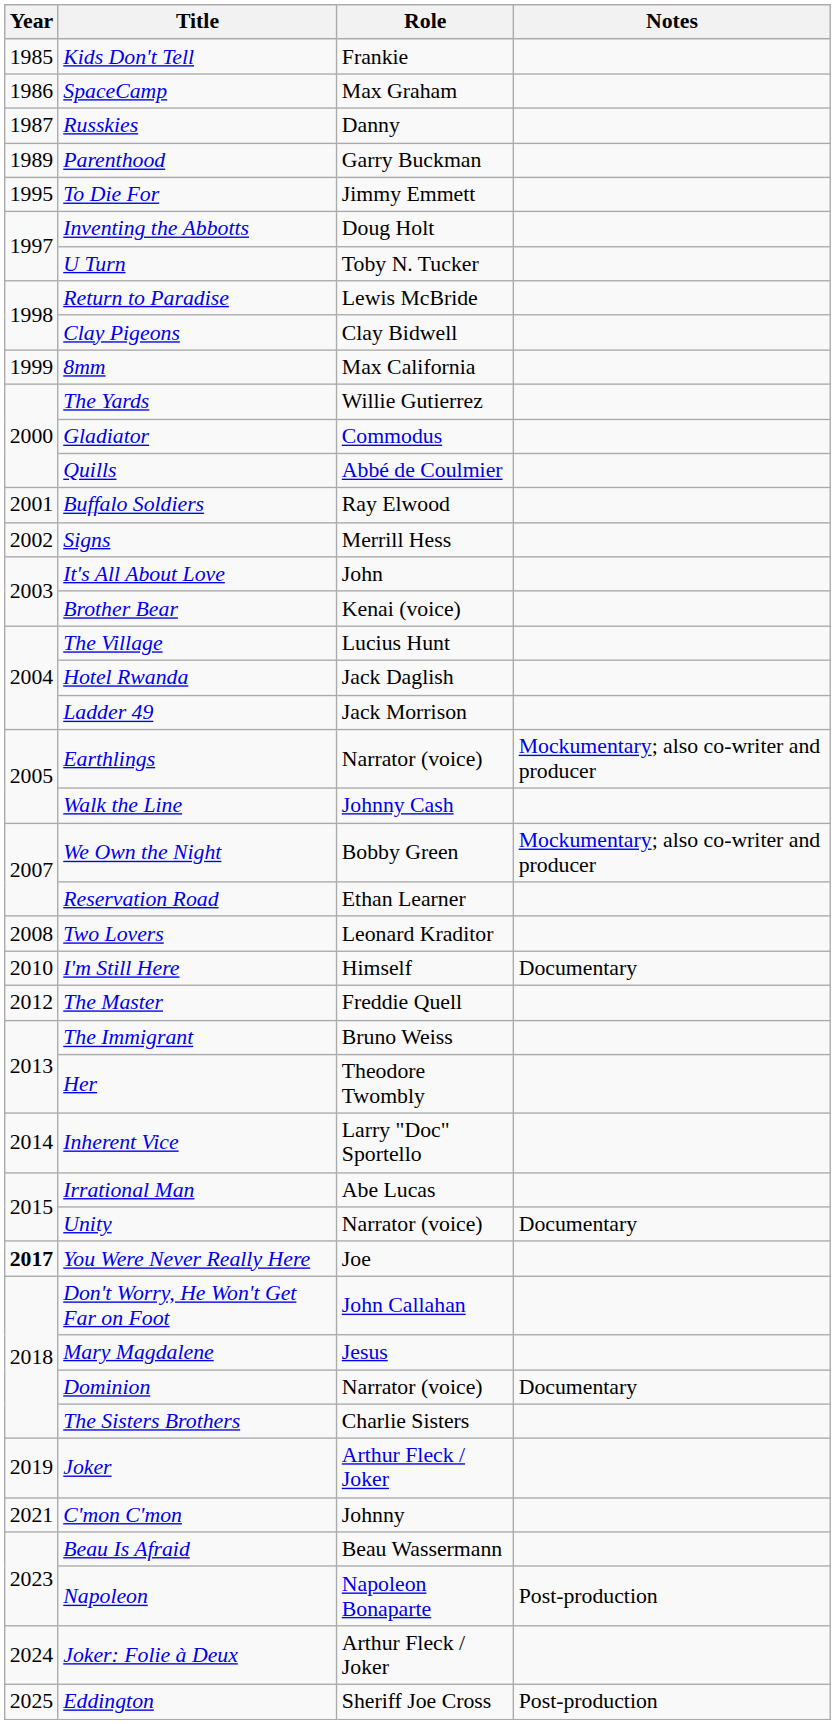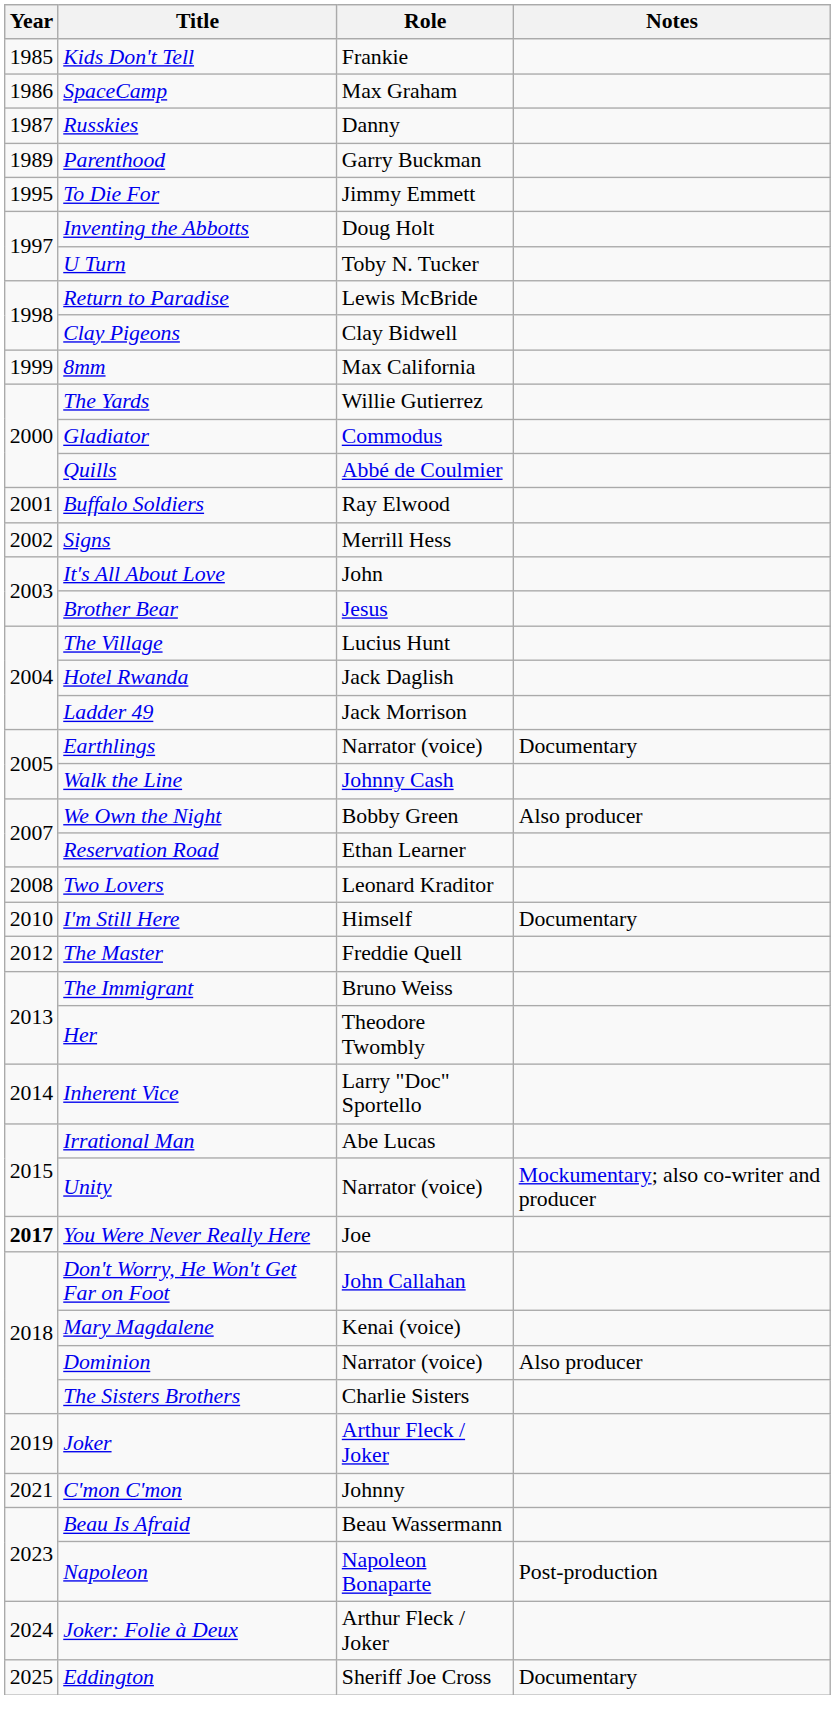 <table class="wikitable sortable">
 <tr style="background:#ccc; text-align:center;">
 <th>Year</th>
 <th>Title</th>
 <th>Role</th>
 <th>Notes</th>
 </tr>
 <tr>
 <td>1985</td>
 <td><em><a href='#'>Kids Don't Tell</a></em></td>
 <td>Frankie</td>
 <td></td>
 </tr>
 <tr>
 <td>1986</td>
 <td><em><a href='#'>SpaceCamp</a></em></td>
 <td>Max Graham</td>
 <td></td>
 </tr>
 <tr>
 <td>1987</td>
 <td><em><a href='#'>Russkies</a></em></td>
 <td>Danny</td>
 <td></td>
 </tr>
 <tr>
 <td>1989</td>
 <td><em><a href='#'>Parenthood</a></em></td>
 <td>Garry Buckman</td>
 <td></td>
 </tr>
 <tr>
 <td>1995</td>
 <td><em><a href='#'>To Die For</a></em></td>
 <td>Jimmy Emmett</td>
 <td></td>
 </tr>
 <tr>
 <td rowspan="2">1997</td>
 <td><em><a href='#'>Inventing the Abbotts</a></em></td>
 <td>Doug Holt</td>
 <td></td>
 </tr>
 <tr>
 <td><em><a href='#'>U Turn</a></em></td>
 <td>Toby N. Tucker</td>
 <td></td>
 </tr>
 <tr>
 <td rowspan="2">1998</td>
 <td><em><a href='#'>Return to Paradise</a></em></td>
 <td>Lewis McBride</td>
 <td></td>
 </tr>
 <tr>
 <td><em><a href='#'>Clay Pigeons</a></em></td>
 <td>Clay Bidwell</td>
 <td></td>
 </tr>
 <tr>
 <td>1999</td>
 <td><em><a href='#'>8mm</a></em></td>
 <td>Max California</td>
 <td></td>
 </tr>
 <tr>
 <td rowspan="3">2000</td>
 <td><em><a href='#'>The Yards</a></em></td>
 <td>Willie Gutierrez</td>
 <td></td>
 </tr>
 <tr>
 <td><em><a href='#'>Gladiator</a></em></td>
 <td><a href='#'>Commodus</a></td>
 <td></td>
 </tr>
 <tr>
 <td><em><a href='#'>Quills</a></em></td>
 <td><a href='#'>Abbé de Coulmier</a></td>
 <td></td>
 </tr>
 <tr>
 <td>2001</td>
 <td><em><a href='#'>Buffalo Soldiers</a></em></td>
 <td>Ray Elwood</td>
 <td></td>
 </tr>
 <tr>
 <td>2002</td>
 <td><em><a href='#'>Signs</a></em></td>
 <td>Merrill Hess</td>
 <td></td>
 </tr>
 <tr>
 <td rowspan="2">2003</td>
 <td><em><a href='#'>It's All About Love</a></em></td>
 <td>John</td>
 <td></td>
 </tr>
 <tr>
 <td><em><a href='#'>Brother Bear</a></em></td>
-<td>Kenai (voice)</td>
+<td><a href='#'>Jesus</a></td>
 <td></td>
 </tr>
 <tr>
 <td rowspan="3">2004</td>
 <td><em><a href='#'>The Village</a></em></td>
 <td>Lucius Hunt</td>
 <td></td>
 </tr>
 <tr>
 <td><em><a href='#'>Hotel Rwanda</a></em></td>
 <td>Jack Daglish</td>
 <td></td>
 </tr>
 <tr>
 <td><em><a href='#'>Ladder 49</a></em></td>
 <td>Jack Morrison</td>
 <td></td>
 </tr>
 <tr>
 <td rowspan="2">2005</td>
 <td><em><a href='#'>Earthlings</a></em></td>
 <td>Narrator (voice)</td>
-<td><a href='#'>Mockumentary</a>; also co-writer and producer</td>
+<td>Documentary</td>
 </tr>
 <tr>
 <td><em><a href='#'>Walk the Line</a></em></td>
 <td><a href='#'>Johnny Cash</a></td>
 <td></td>
 </tr>
 <tr>
 <td rowspan="2">2007</td>
 <td><em><a href='#'>We Own the Night</a></em></td>
 <td>Bobby Green</td>
-<td><a href='#'>Mockumentary</a>; also co-writer and producer</td>
+<td>Also producer</td>
 </tr>
 <tr>
 <td><em><a href='#'>Reservation Road</a></em></td>
 <td>Ethan Learner</td>
 <td></td>
 </tr>
 <tr>
 <td>2008</td>
 <td><em><a href='#'>Two Lovers</a></em></td>
 <td>Leonard Kraditor</td>
 <td></td>
 </tr>
 <tr>
 <td>2010</td>
 <td><em><a href='#'>I'm Still Here</a></em></td>
 <td>Himself</td>
 <td>Documentary</td>
 </tr>
 <tr>
 <td>2012</td>
 <td><em><a href='#'>The Master</a></em></td>
 <td>Freddie Quell</td>
 <td></td>
 </tr>
 <tr>
 <td rowspan="2">2013</td>
 <td><em><a href='#'>The Immigrant</a></em></td>
 <td>Bruno Weiss</td>
 <td></td>
 </tr>
 <tr>
 <td><em><a href='#'>Her</a></em></td>
 <td>Theodore Twombly</td>
 <td></td>
 </tr>
 <tr>
 <td>2014</td>
 <td><em><a href='#'>Inherent Vice</a></em></td>
 <td>Larry "Doc" Sportello</td>
 <td></td>
 </tr>
 <tr>
 <td rowspan="2">2015</td>
 <td><em><a href='#'>Irrational Man</a></em></td>
 <td>Abe Lucas</td>
 <td></td>
 </tr>
 <tr>
 <td><em><a href='#'>Unity</a></em></td>
 <td>Narrator (voice)</td>
-<td>Documentary</td>
+<td><a href='#'>Mockumentary</a>; also co-writer and producer</td>
 </tr>
 <tr>
 <td><strong>2017</strong></td>
 <td><em><a href='#'>You Were Never Really Here</a></em></td>
 <td>Joe</td>
 <td></td>
 </tr>
 <tr>
 <td rowspan="4">2018</td>
 <td><em><a href='#'>Don't Worry, He Won't Get Far on Foot</a></em></td>
 <td><a href='#'>John Callahan</a></td>
 <td></td>
 </tr>
 <tr>
 <td><em><a href='#'>Mary Magdalene</a></em></td>
-<td><a href='#'>Jesus</a></td>
+<td>Kenai (voice)</td>
 <td></td>
 </tr>
 <tr>
 <td><em><a href='#'>Dominion</a></em></td>
 <td>Narrator (voice)</td>
-<td>Documentary</td>
+<td>Also producer</td>
 </tr>
 <tr>
 <td><em><a href='#'>The Sisters Brothers</a></em></td>
 <td>Charlie Sisters</td>
 <td></td>
 </tr>
 <tr>
 <td>2019</td>
 <td><em><a href='#'>Joker</a></em></td>
 <td><a href='#'>Arthur Fleck / Joker</a></td>
 <td></td>
 </tr>
 <tr>
 <td>2021</td>
 <td><em><a href='#'>C'mon C'mon</a></em></td>
 <td>Johnny</td>
 <td></td>
 </tr>
 <tr>
 <td rowspan="2">2023</td>
 <td><em><a href='#'>Beau Is Afraid</a></em></td>
 <td>Beau Wassermann</td>
 <td></td>
 </tr>
 <tr>
 <td><em><a href='#'>Napoleon</a></em></td>
 <td><a href='#'>Napoleon Bonaparte</a></td>
 <td>Post-production</td>
 </tr>
 <tr>
 <td>2024</td>
 <td><em><a href='#'>Joker: Folie à Deux</a></em></td>
 <td>Arthur Fleck / Joker</td>
 <td></td>
 </tr>
 <tr>
 <td>2025</td>
 <td><em><a href='#'>Eddington</a></em></td>
 <td>Sheriff Joe Cross</td>
-<td>Post-production</td>
+<td>Documentary</td>
 </tr>
 </table>
